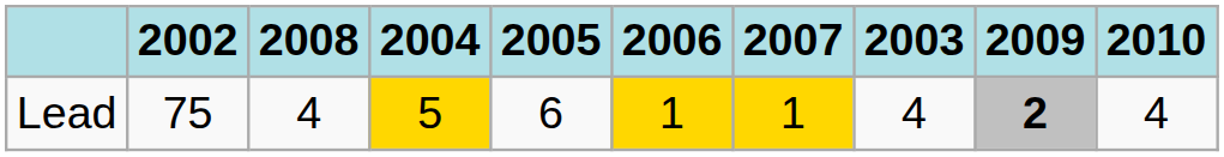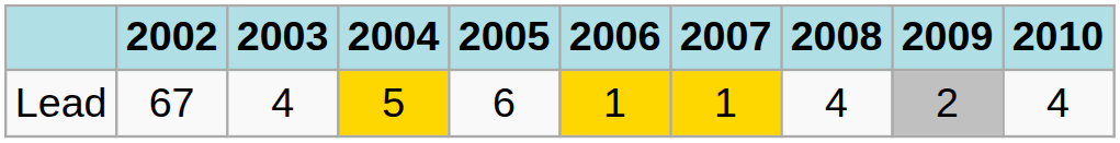 <table class="wikitable" style="text-align: center">
 <tr>
 <th style="background: #b0e0e6"></th>
 <th style="background: #b0e0e6">2002</th>
-<th style="background: #b0e0e6">2008</th>
+<th style="background: #b0e0e6">2003</th>
 <th style="background: #b0e0e6">2004</th>
 <th style="background: #b0e0e6">2005</th>
 <th style="background: #b0e0e6">2006</th>
 <th style="background: #b0e0e6">2007</th>
-<th style="background: #b0e0e6">2003</th>
+<th style="background: #b0e0e6">2008</th>
 <th style="background: #b0e0e6">2009</th>
 <th style="background: #b0e0e6">2010</th>
 </tr>
 <tr>
 <td align="left">Lead</td>
-<td>75</td>
+<td>67</td>
 <td>4</td>
 <td style="background: gold;">5</td>
 <td>6</td>
 <td style="background: gold">1</td>
 <td style="background: gold">1</td>
 <td>4</td>
-<td style="background: silver"><strong>2</strong></td>
+<td style="background: silver">2</td>
 <td>4</td>
 </tr>
 </table>
